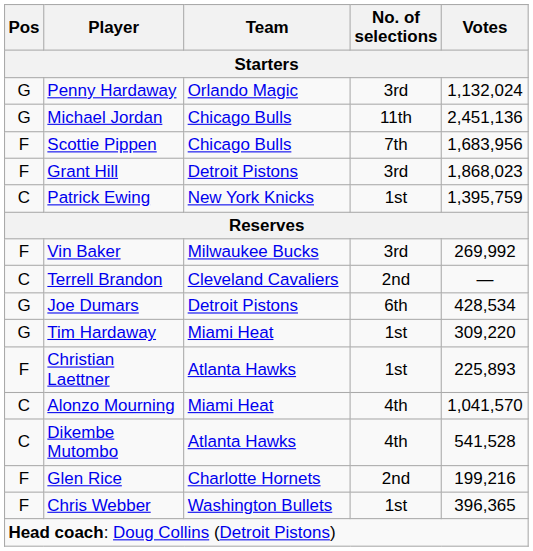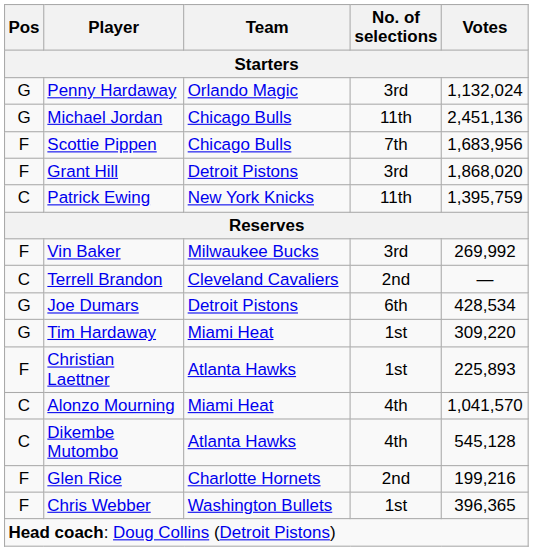 <table class="wikitable" style="text-align:center">
 <tr>
 <th scope="col" style="width:25px;">Pos</th>
 <th scope="col" style="width:125px;">Player</th>
 <th scope="col" style="width:150px;">Team</th>
 <th scope="col" style="width:75px;">No. of selections</th>
 <th scope="col" style="width:75px;">Votes</th>
 </tr>
 <tr>
 <th scope="col" colspan="5">Starters</th>
 </tr>
 <tr>
 <td>G</td>
 <td style="text-align:left"><a href='#'>Penny Hardaway</a></td>
 <td style="text-align:left"><a href='#'>Orlando Magic</a></td>
 <td>3rd</td>
 <td>1,132,024</td>
 </tr>
 <tr>
 <td>G</td>
 <td style="text-align:left"><a href='#'>Michael Jordan</a></td>
 <td style="text-align:left"><a href='#'>Chicago Bulls</a></td>
 <td>11th</td>
 <td>2,451,136</td>
 </tr>
 <tr>
 <td>F</td>
 <td style="text-align:left"><a href='#'>Scottie Pippen</a></td>
 <td style="text-align:left"><a href='#'>Chicago Bulls</a></td>
 <td>7th</td>
 <td>1,683,956</td>
 </tr>
 <tr>
 <td>F</td>
 <td style="text-align:left"><a href='#'>Grant Hill</a></td>
 <td style="text-align:left"><a href='#'>Detroit Pistons</a></td>
 <td>3rd</td>
-<td>1,868,023</td>
+<td>1,868,020</td>
 </tr>
 <tr>
 <td>C</td>
 <td style="text-align:left"><a href='#'>Patrick Ewing</a></td>
 <td style="text-align:left"><a href='#'>New York Knicks</a></td>
-<td>1st</td>
+<td>11th</td>
 <td>1,395,759</td>
 </tr>
 <tr>
 <th colspan="5">Reserves</th>
 </tr>
 <tr>
 <td>F</td>
 <td style="text-align:left"><a href='#'>Vin Baker</a></td>
 <td style="text-align:left"><a href='#'>Milwaukee Bucks</a></td>
 <td>3rd</td>
 <td>269,992</td>
 </tr>
 <tr>
 <td>C</td>
 <td style="text-align:left"><a href='#'>Terrell Brandon</a></td>
 <td style="text-align:left"><a href='#'>Cleveland Cavaliers</a></td>
 <td>2nd</td>
 <td>—</td>
 </tr>
 <tr>
 <td>G</td>
 <td style="text-align:left"><a href='#'>Joe Dumars</a></td>
 <td style="text-align:left"><a href='#'>Detroit Pistons</a></td>
 <td>6th</td>
 <td>428,534</td>
 </tr>
 <tr>
 <td>G</td>
 <td style="text-align:left"><a href='#'>Tim Hardaway</a></td>
 <td style="text-align:left"><a href='#'>Miami Heat</a></td>
 <td>1st</td>
 <td>309,220</td>
 </tr>
 <tr>
 <td>F</td>
 <td style="text-align:left"><a href='#'>Christian Laettner</a></td>
 <td style="text-align:left"><a href='#'>Atlanta Hawks</a></td>
 <td>1st</td>
 <td>225,893</td>
 </tr>
 <tr>
 <td>C</td>
 <td style="text-align:left"><a href='#'>Alonzo Mourning</a></td>
 <td style="text-align:left"><a href='#'>Miami Heat</a></td>
 <td>4th</td>
 <td>1,041,570</td>
 </tr>
 <tr>
 <td>C</td>
 <td style="text-align:left"><a href='#'>Dikembe Mutombo</a></td>
 <td style="text-align:left"><a href='#'>Atlanta Hawks</a></td>
 <td>4th</td>
-<td>541,528</td>
+<td>545,128</td>
 </tr>
 <tr>
 <td>F</td>
 <td style="text-align:left"><a href='#'>Glen Rice</a></td>
 <td style="text-align:left"><a href='#'>Charlotte Hornets</a></td>
 <td>2nd</td>
 <td>199,216</td>
 </tr>
 <tr>
 <td>F</td>
 <td style="text-align:left"><a href='#'>Chris Webber</a></td>
 <td style="text-align:left"><a href='#'>Washington Bullets</a></td>
 <td>1st</td>
 <td>396,365</td>
 </tr>
 <tr>
 <td style="text-align:left" colspan="5"><strong>Head coach</strong>: <a href='#'>Doug Collins</a> (<a href='#'>Detroit Pistons</a>)</td>
 </tr>
 </table>
